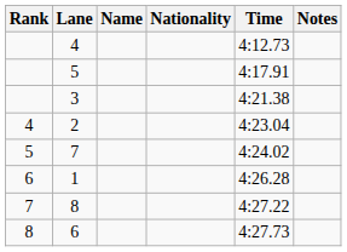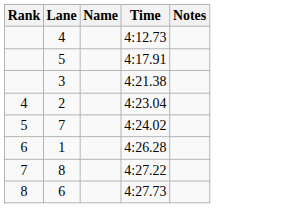 <table class="wikitable sortable" style="text-align:center">
 <tr>
 <th>Rank</th>
 <th>Lane</th>
 <th>Name</th>
-<th>Nationality</th>
 <th>Time</th>
 <th>Notes</th>
 </tr>
 <tr>
 <td></td>
 <td>4</td>
-<td align=left></td>
 <td align=left></td>
 <td>4:12.73</td>
 <td></td>
 </tr>
 <tr>
 <td></td>
 <td>5</td>
 <td align=left></td>
-<td align=left></td>
 <td>4:17.91</td>
 <td></td>
 </tr>
 <tr>
 <td></td>
 <td>3</td>
-<td align=left></td>
 <td align=left></td>
 <td>4:21.38</td>
 <td></td>
 </tr>
 <tr>
 <td>4</td>
 <td>2</td>
 <td align=left></td>
-<td align=left></td>
 <td>4:23.04</td>
 <td></td>
 </tr>
 <tr>
 <td>5</td>
 <td>7</td>
-<td align=left></td>
 <td align=left></td>
 <td>4:24.02</td>
 <td></td>
 </tr>
 <tr>
 <td>6</td>
 <td>1</td>
 <td align=left></td>
-<td align=left></td>
 <td>4:26.28</td>
 <td></td>
 </tr>
 <tr>
 <td>7</td>
 <td>8</td>
-<td align=left></td>
 <td align=left></td>
 <td>4:27.22</td>
 <td></td>
 </tr>
 <tr>
 <td>8</td>
 <td>6</td>
 <td align=left></td>
-<td align=left></td>
 <td>4:27.73</td>
 <td></td>
 </tr>
 </table>
